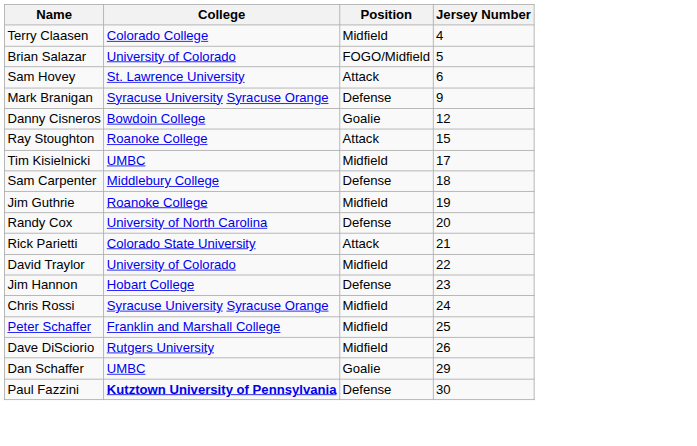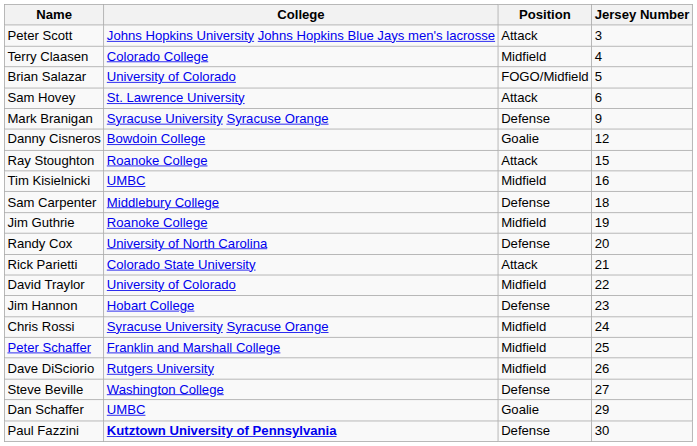 <table class="wikitable">
 <tr>
 <th>Name</th>
 <th>College</th>
 <th>Position</th>
 <th>Jersey Number</th>
+</tr>
+<tr>
+<td>Peter Scott</td>
+<td><a href='#'>Johns Hopkins University</a>  <a href='#'>Johns Hopkins Blue Jays men's lacrosse</a></td>
+<td>Attack</td>
+<td>3</td>
 </tr>
 <tr>
 <td>Terry Claasen</td>
 <td><a href='#'>Colorado College</a></td>
 <td>Midfield</td>
 <td>4</td>
 </tr>
 <tr>
 <td>Brian Salazar</td>
 <td><a href='#'>University of Colorado</a></td>
 <td>FOGO/Midfield</td>
 <td>5</td>
 </tr>
 <tr>
 <td>Sam Hovey</td>
 <td><a href='#'>St. Lawrence University</a></td>
 <td>Attack</td>
 <td>6</td>
 </tr>
 <tr>
 <td>Mark Branigan</td>
 <td><a href='#'>Syracuse University</a> <a href='#'>Syracuse Orange</a></td>
 <td>Defense</td>
 <td>9</td>
 </tr>
 <tr>
 <td>Danny Cisneros</td>
 <td><a href='#'>Bowdoin College</a></td>
 <td>Goalie</td>
 <td>12</td>
 </tr>
 <tr>
 <td>Ray Stoughton</td>
 <td><a href='#'>Roanoke College</a></td>
 <td>Attack</td>
 <td>15</td>
 </tr>
 <tr>
 <td>Tim Kisielnicki</td>
 <td><a href='#'>UMBC</a></td>
 <td>Midfield</td>
-<td>17</td>
+<td>16</td>
 </tr>
 <tr>
 <td>Sam Carpenter</td>
 <td><a href='#'>Middlebury College</a></td>
 <td>Defense</td>
 <td>18</td>
 </tr>
 <tr>
 <td>Jim Guthrie</td>
 <td><a href='#'>Roanoke College</a></td>
 <td>Midfield</td>
 <td>19</td>
 </tr>
 <tr>
 <td>Randy Cox</td>
 <td><a href='#'>University of North Carolina</a></td>
 <td>Defense</td>
 <td>20</td>
 </tr>
 <tr>
 <td>Rick Parietti</td>
 <td><a href='#'>Colorado State University</a></td>
 <td>Attack</td>
 <td>21</td>
 </tr>
 <tr>
 <td>David Traylor</td>
 <td><a href='#'>University of Colorado</a></td>
 <td>Midfield</td>
 <td>22</td>
 </tr>
 <tr>
 <td>Jim Hannon</td>
 <td><a href='#'>Hobart College</a></td>
 <td>Defense</td>
 <td>23</td>
 </tr>
 <tr>
 <td>Chris Rossi</td>
 <td><a href='#'>Syracuse University</a> <a href='#'>Syracuse Orange</a></td>
 <td>Midfield</td>
 <td>24</td>
 </tr>
 <tr>
 <td><a href='#'>Peter Schaffer</a></td>
 <td><a href='#'>Franklin and Marshall College</a></td>
 <td>Midfield</td>
 <td>25</td>
 </tr>
 <tr>
 <td>Dave DiSciorio</td>
 <td><a href='#'>Rutgers University</a></td>
 <td>Midfield</td>
 <td>26</td>
 </tr>
 <tr>
+<td>Steve Beville</td>
+<td><a href='#'>Washington College</a></td>
+<td>Defense</td>
+<td>27</td>
+</tr>
+<tr>
 <td>Dan Schaffer</td>
 <td><a href='#'>UMBC</a></td>
 <td>Goalie</td>
 <td>29</td>
 </tr>
 <tr>
 <td>Paul Fazzini</td>
 <td><strong><a href='#'>Kutztown University of Pennsylvania</a></strong></td>
 <td>Defense</td>
 <td>30</td>
 </tr>
 </table>
